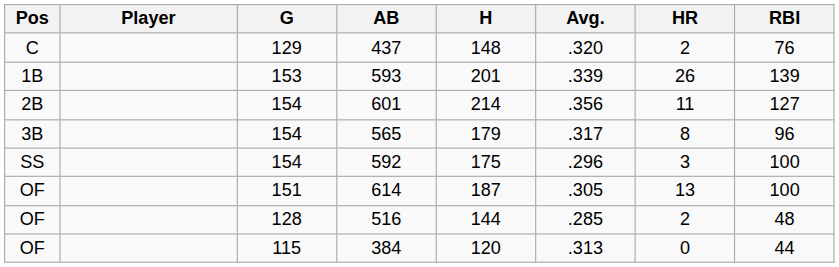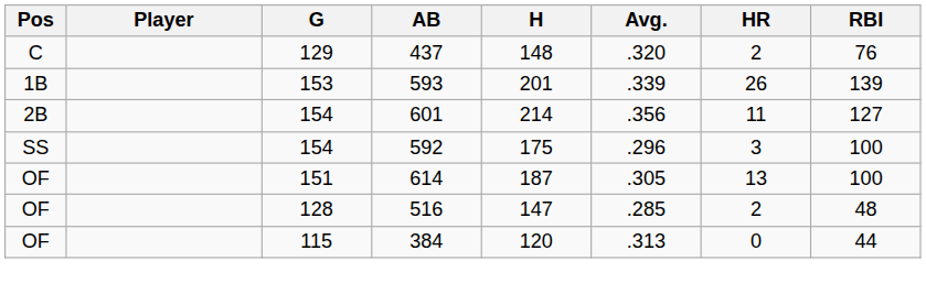 <table class="wikitable sortable">
 <tr>
 <th bgcolor="#DDDDFF" width="5%">Pos</th>
 <th bgcolor="#DDDDFF" width="16%">Player</th>
 <th bgcolor="#DDDDFF" width="9%">G</th>
 <th bgcolor="#DDDDFF" width="9%">AB</th>
 <th bgcolor="#DDDDFF" width="9%">H</th>
 <th bgcolor="#DDDDFF" width="9%">Avg.</th>
 <th bgcolor="#DDDDFF" width="9%">HR</th>
 <th bgcolor="#DDDDFF" width="9%">RBI</th>
 </tr>
 <tr align="center">
 <td>C</td>
 <td></td>
 <td>129</td>
 <td>437</td>
 <td>148</td>
 <td>.320</td>
 <td>2</td>
 <td>76</td>
 </tr>
 <tr align="center">
 <td>1B</td>
 <td></td>
 <td>153</td>
 <td>593</td>
 <td>201</td>
 <td>.339</td>
 <td>26</td>
 <td>139</td>
 </tr>
 <tr align="center">
 <td>2B</td>
 <td></td>
 <td>154</td>
 <td>601</td>
 <td>214</td>
 <td>.356</td>
 <td>11</td>
 <td>127</td>
 </tr>
 <tr align="center">
-<td>3B</td>
-<td></td>
-<td>154</td>
-<td>565</td>
-<td>179</td>
-<td>.317</td>
-<td>8</td>
-<td>96</td>
-</tr>
-<tr align="center">
 <td>SS</td>
 <td></td>
 <td>154</td>
 <td>592</td>
 <td>175</td>
 <td>.296</td>
 <td>3</td>
 <td>100</td>
 </tr>
 <tr align="center">
 <td>OF</td>
 <td></td>
 <td>151</td>
 <td>614</td>
 <td>187</td>
 <td>.305</td>
 <td>13</td>
 <td>100</td>
 </tr>
 <tr align="center">
 <td>OF</td>
 <td></td>
 <td>128</td>
 <td>516</td>
-<td>144</td>
+<td>147</td>
 <td>.285</td>
 <td>2</td>
 <td>48</td>
 </tr>
 <tr align="center">
 <td>OF</td>
 <td></td>
 <td>115</td>
 <td>384</td>
 <td>120</td>
 <td>.313</td>
 <td>0</td>
 <td>44</td>
 </tr>
 </table>
